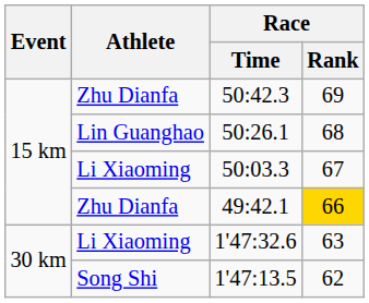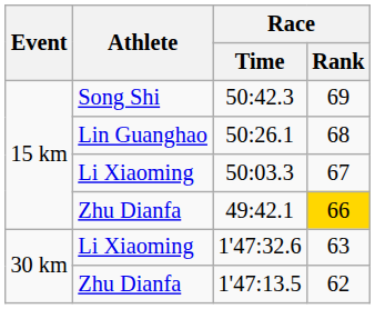 <table class="wikitable" border="1" style="font-size:90%">
 <tr>
 <th rowspan=2>Event</th>
 <th rowspan=2>Athlete</th>
 <th colspan=2>Race</th>
 </tr>
 <tr>
 <th>Time</th>
 <th>Rank</th>
 </tr>
 <tr>
 <td rowspan=4>15 km</td>
-<td><a href='#'>Zhu Dianfa</a></td>
+<td><a href='#'>Song Shi</a></td>
 <td align=center>50:42.3</td>
 <td align=center>69</td>
 </tr>
 <tr>
 <td><a href='#'>Lin Guanghao</a></td>
 <td align=center>50:26.1</td>
 <td align=center>68</td>
 </tr>
 <tr>
 <td><a href='#'>Li Xiaoming</a></td>
 <td align=center>50:03.3</td>
 <td align=center>67</td>
 </tr>
 <tr>
 <td><a href='#'>Zhu Dianfa</a></td>
 <td align=center>49:42.1</td>
 <td align=center style="background: gold;">66</td>
 </tr>
 <tr>
 <td rowspan=2>30 km</td>
 <td><a href='#'>Li Xiaoming</a></td>
 <td align=center>1'47:32.6</td>
 <td align=center>63</td>
 </tr>
 <tr>
-<td><a href='#'>Song Shi</a></td>
+<td><a href='#'>Zhu Dianfa</a></td>
 <td align=center>1'47:13.5</td>
 <td align=center>62</td>
 </tr>
 </table>
